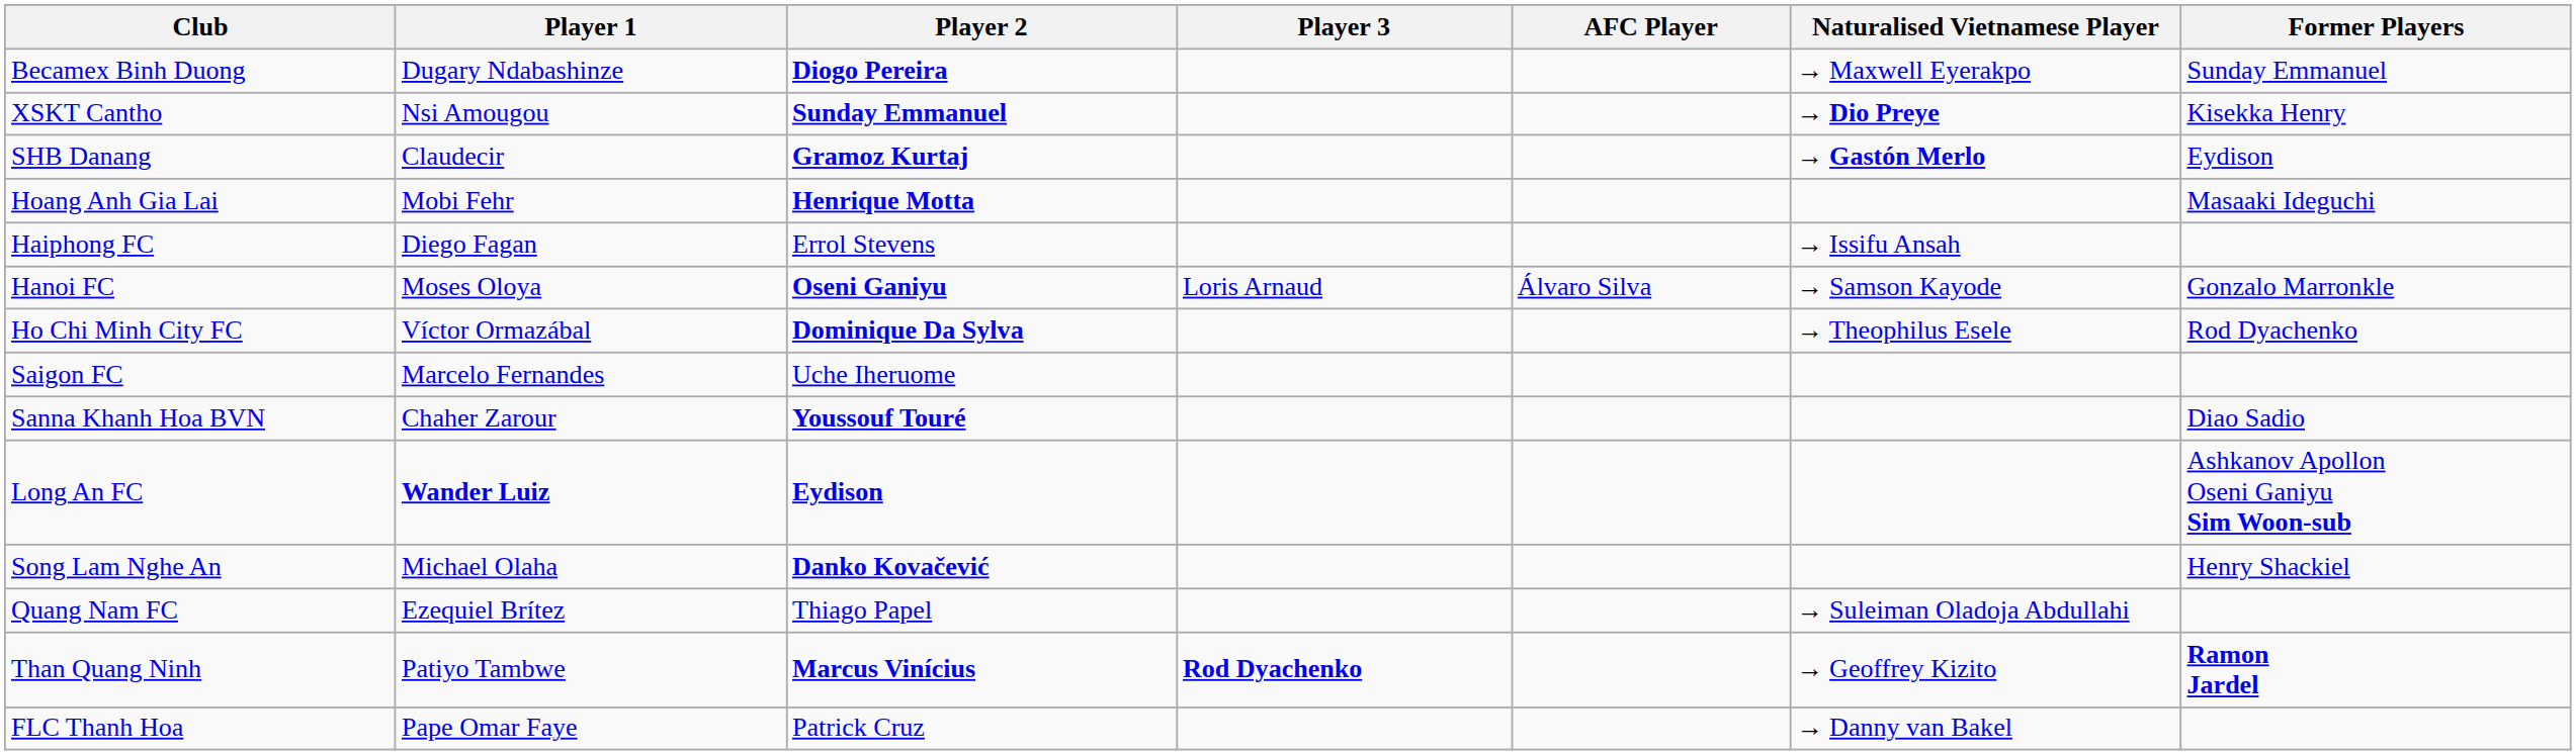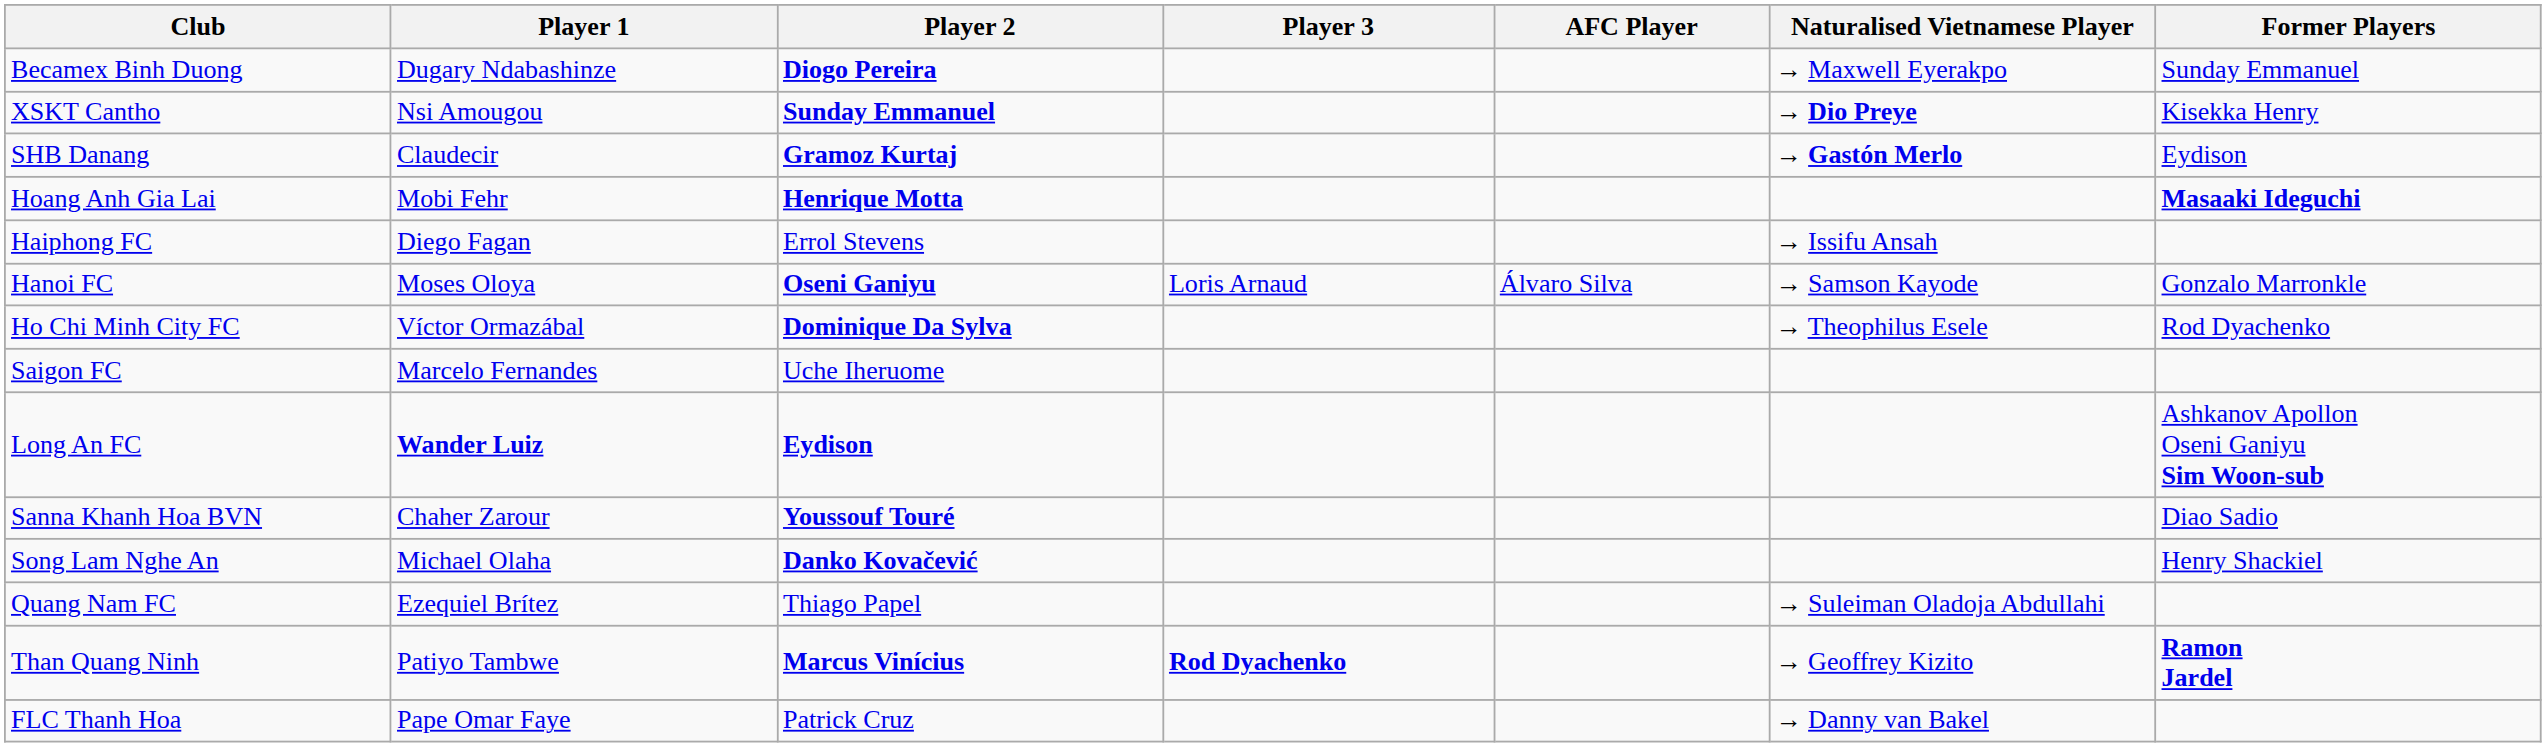 <table class="wikitable" style="font-size:90%;">
 <tr>
 <th style="width:14%">Club</th>
 <th style="width:14%">Player 1</th>
 <th style="width:14%">Player 2</th>
 <th style="width:12%">Player 3</th>
 <th style="width:10%">AFC Player</th>
 <th style="width:14%">Naturalised Vietnamese Player</th>
 <th style="width:14%">Former Players </th>
 </tr>
 <tr>
 <td><a href='#'>Becamex Binh Duong</a></td>
 <td> <a href='#'>Dugary Ndabashinze</a></td>
 <td> <strong><a href='#'>Diogo Pereira</a></strong></td>
 <td></td>
 <td></td>
 <td>→ <a href='#'>Maxwell Eyerakpo</a></td>
 <td> <a href='#'>Sunday Emmanuel</a></td>
 </tr>
 <tr>
 <td><a href='#'>XSKT Cantho</a></td>
 <td> <a href='#'>Nsi Amougou</a></td>
 <td> <strong><a href='#'>Sunday Emmanuel</a></strong></td>
 <td></td>
 <td></td>
 <td>→ <strong><a href='#'>Dio Preye</a></strong></td>
 <td> <a href='#'>Kisekka Henry</a></td>
 </tr>
 <tr>
 <td><a href='#'>SHB Danang</a></td>
 <td> <a href='#'>Claudecir</a></td>
 <td> <strong><a href='#'>Gramoz Kurtaj</a></strong></td>
 <td></td>
 <td></td>
 <td>→ <strong><a href='#'>Gastón Merlo</a></strong></td>
 <td> <a href='#'>Eydison</a></td>
 </tr>
 <tr>
 <td><a href='#'>Hoang Anh Gia Lai</a></td>
 <td> <a href='#'>Mobi Fehr</a></td>
 <td> <strong><a href='#'>Henrique Motta</a></strong></td>
 <td></td>
 <td></td>
 <td></td>
-<td> <a href='#'>Masaaki Ideguchi</a></td>
+<td><strong> <a href='#'>Masaaki Ideguchi</a></strong></td>
 </tr>
 <tr>
 <td><a href='#'>Haiphong FC</a></td>
 <td> <a href='#'>Diego Fagan</a></td>
 <td> <a href='#'>Errol Stevens</a></td>
 <td></td>
 <td></td>
 <td>→ <a href='#'>Issifu Ansah</a></td>
 <td></td>
 </tr>
 <tr>
 <td><a href='#'>Hanoi FC</a></td>
 <td> <a href='#'>Moses Oloya</a></td>
 <td> <strong><a href='#'>Oseni Ganiyu</a></strong></td>
 <td> <a href='#'>Loris Arnaud</a></td>
 <td> <a href='#'>Álvaro Silva</a></td>
 <td>→ <a href='#'>Samson Kayode</a></td>
 <td> <a href='#'>Gonzalo Marronkle</a></td>
 </tr>
 <tr>
 <td><a href='#'>Ho Chi Minh City FC</a></td>
 <td> <a href='#'>Víctor Ormazábal</a></td>
 <td> <strong><a href='#'>Dominique Da Sylva</a></strong></td>
 <td></td>
 <td></td>
 <td>→ <a href='#'>Theophilus Esele</a></td>
 <td> <a href='#'>Rod Dyachenko</a></td>
 </tr>
 <tr>
 <td><a href='#'>Saigon FC</a></td>
 <td> <a href='#'>Marcelo Fernandes</a></td>
 <td> <a href='#'>Uche Iheruome</a></td>
 <td></td>
 <td></td>
 <td></td>
 <td></td>
 </tr>
 <tr>
+<td><a href='#'>Long An FC</a></td>
+<td> <strong><a href='#'>Wander Luiz</a></strong></td>
+<td> <strong><a href='#'>Eydison</a></strong></td>
+<td></td>
+<td></td>
+<td></td>
+<td> <a href='#'>Ashkanov Apollon</a> <br>  <a href='#'>Oseni Ganiyu</a> <br>  <strong><a href='#'>Sim Woon-sub</a></strong></td>
+</tr>
+<tr>
 <td><a href='#'>Sanna Khanh Hoa BVN</a></td>
 <td> <a href='#'>Chaher Zarour</a></td>
 <td> <strong><a href='#'>Youssouf Touré</a></strong></td>
 <td></td>
 <td></td>
 <td></td>
 <td> <a href='#'>Diao Sadio</a></td>
-</tr>
-<tr>
-<td><a href='#'>Long An FC</a></td>
-<td> <strong><a href='#'>Wander Luiz</a></strong></td>
-<td> <strong><a href='#'>Eydison</a></strong></td>
-<td></td>
-<td></td>
-<td></td>
-<td> <a href='#'>Ashkanov Apollon</a> <br>  <a href='#'>Oseni Ganiyu</a> <br>  <strong><a href='#'>Sim Woon-sub</a></strong></td>
 </tr>
 <tr>
 <td><a href='#'>Song Lam Nghe An</a></td>
 <td> <a href='#'>Michael Olaha</a></td>
 <td> <strong><a href='#'>Danko Kovačević</a></strong></td>
 <td></td>
 <td></td>
 <td></td>
 <td> <a href='#'>Henry Shackiel</a></td>
 </tr>
 <tr>
 <td><a href='#'>Quang Nam FC</a></td>
 <td> <a href='#'>Ezequiel Brítez</a></td>
 <td> <a href='#'>Thiago Papel</a></td>
 <td></td>
 <td></td>
 <td>→ <a href='#'>Suleiman Oladoja Abdullahi</a></td>
 <td></td>
 </tr>
 <tr>
 <td><a href='#'>Than Quang Ninh</a></td>
 <td> <a href='#'>Patiyo Tambwe</a></td>
 <td> <strong><a href='#'>Marcus Vinícius</a></strong></td>
 <td> <strong><a href='#'>Rod Dyachenko</a></strong></td>
 <td></td>
 <td>→ <a href='#'>Geoffrey Kizito</a></td>
 <td><strong> <a href='#'>Ramon</a> <br>  <a href='#'>Jardel</a></strong></td>
 </tr>
 <tr>
 <td><a href='#'>FLC Thanh Hoa</a></td>
 <td> <a href='#'>Pape Omar Faye</a></td>
 <td> <a href='#'>Patrick Cruz</a></td>
 <td></td>
 <td></td>
 <td>→ <a href='#'>Danny van Bakel</a></td>
 <td></td>
 </tr>
 </table>
